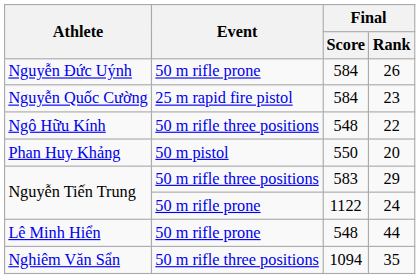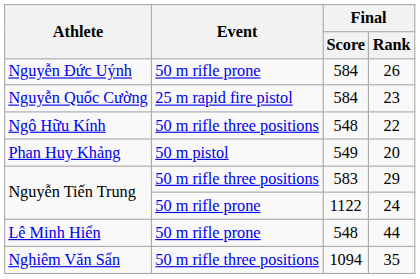 <table class="wikitable" style="font-size:90%">
 <tr>
 <th rowspan="2">Athlete</th>
 <th rowspan="2">Event</th>
 <th colspan="2">Final</th>
 </tr>
 <tr>
 <th>Score</th>
 <th>Rank</th>
 </tr>
 <tr>
 <td><a href='#'>Nguyễn Đức Uýnh</a></td>
 <td><a href='#'>50 m rifle prone</a></td>
 <td align="center">584</td>
 <td align="center">26</td>
 </tr>
 <tr>
 <td><a href='#'>Nguyễn Quốc Cường</a></td>
 <td><a href='#'>25 m rapid fire pistol</a></td>
 <td align="center">584</td>
 <td align="center">23</td>
 </tr>
 <tr>
 <td><a href='#'>Ngô Hữu Kính</a></td>
 <td><a href='#'>50 m rifle three positions</a></td>
 <td align="center">548</td>
 <td align="center">22</td>
 </tr>
 <tr>
 <td><a href='#'>Phan Huy Khảng</a></td>
 <td><a href='#'>50 m pistol</a></td>
-<td align="center">550</td>
+<td align="center">549</td>
 <td align="center">20</td>
 </tr>
 <tr>
 <td rowspan=2>Nguyễn Tiến Trung</td>
 <td><a href='#'>50 m rifle three positions</a></td>
 <td align="center">583</td>
 <td align="center">29</td>
 </tr>
 <tr>
 <td><a href='#'>50 m rifle prone</a></td>
 <td align="center">1122</td>
 <td align="center">24</td>
 </tr>
 <tr>
 <td><a href='#'>Lê Minh Hiển</a></td>
 <td><a href='#'>50 m rifle prone</a></td>
 <td align="center">548</td>
 <td align="center">44</td>
 </tr>
 <tr>
 <td><a href='#'>Nghiêm Văn Sẩn</a></td>
 <td><a href='#'>50 m rifle three positions</a></td>
 <td align="center">1094</td>
 <td align="center">35</td>
 </tr>
 </table>
